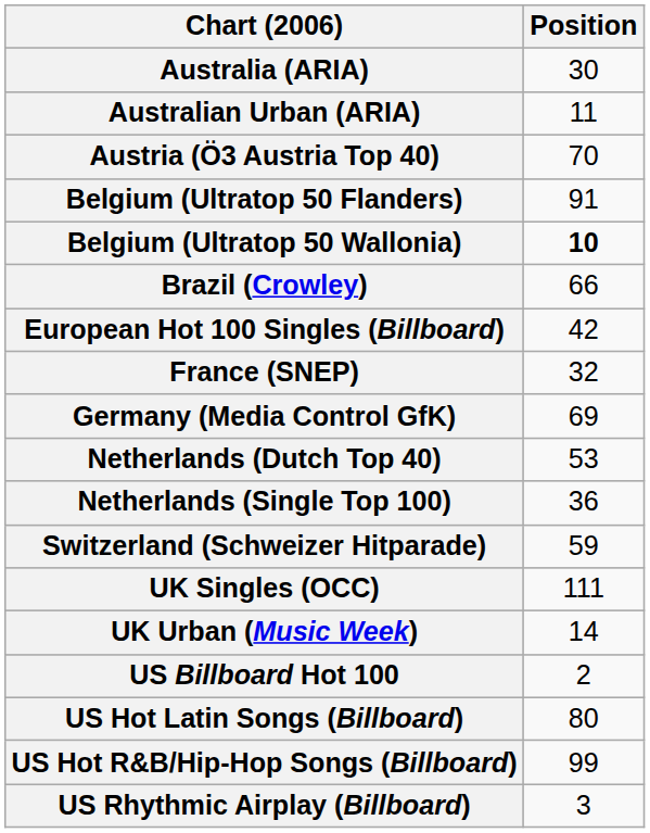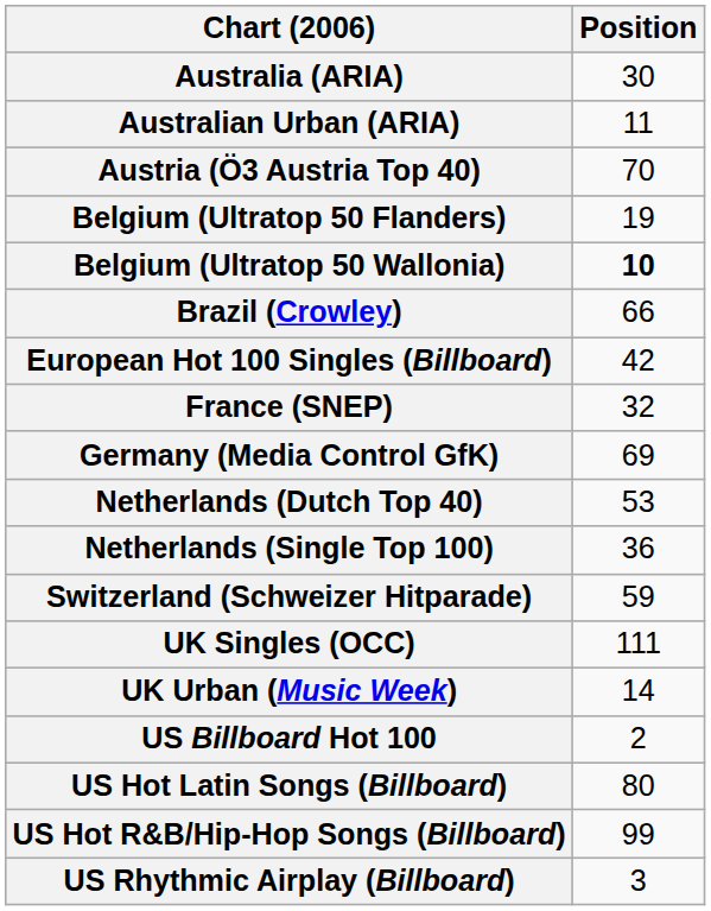 <table class="wikitable sortable plainrowheaders" style="text-align:center">
 <tr>
 <th>Chart (2006)</th>
 <th>Position</th>
 </tr>
 <tr>
 <th scope="row">Australia (ARIA)</th>
 <td>30</td>
 </tr>
 <tr>
 <th scope="row">Australian Urban (ARIA)</th>
 <td>11</td>
 </tr>
 <tr>
 <th scope="row">Austria (Ö3 Austria Top 40)</th>
 <td>70</td>
 </tr>
 <tr>
 <th scope="row">Belgium (Ultratop 50 Flanders)</th>
-<td>91</td>
+<td>19</td>
 </tr>
 <tr>
 <th scope="row">Belgium (Ultratop 50 Wallonia)</th>
 <td><strong>10</strong></td>
 </tr>
 <tr>
 <th scope="row">Brazil (<a href='#'>Crowley</a>)</th>
 <td>66</td>
 </tr>
 <tr>
 <th scope="row">European Hot 100 Singles (<em>Billboard</em>)</th>
 <td>42</td>
 </tr>
 <tr>
 <th scope="row">France (SNEP)</th>
 <td>32</td>
 </tr>
 <tr>
 <th scope="row">Germany (Media Control GfK)</th>
 <td>69</td>
 </tr>
 <tr>
 <th scope="row">Netherlands (Dutch Top 40)</th>
 <td>53</td>
 </tr>
 <tr>
 <th scope="row">Netherlands (Single Top 100)</th>
 <td>36</td>
 </tr>
 <tr>
 <th scope="row">Switzerland (Schweizer Hitparade)</th>
 <td>59</td>
 </tr>
 <tr>
 <th scope="row">UK Singles (OCC)</th>
 <td>111</td>
 </tr>
 <tr>
 <th scope="row">UK Urban (<em><a href='#'>Music Week</a></em>)</th>
 <td>14</td>
 </tr>
 <tr>
 <th scope="row">US <em>Billboard</em> Hot 100</th>
 <td>2</td>
 </tr>
 <tr>
 <th scope="row">US Hot Latin Songs (<em>Billboard</em>)</th>
 <td>80</td>
 </tr>
 <tr>
 <th scope="row">US Hot R&B/Hip-Hop Songs (<em>Billboard</em>)</th>
 <td>99</td>
 </tr>
 <tr>
 <th scope="row">US Rhythmic Airplay (<em>Billboard</em>)</th>
 <td>3</td>
 </tr>
 </table>
